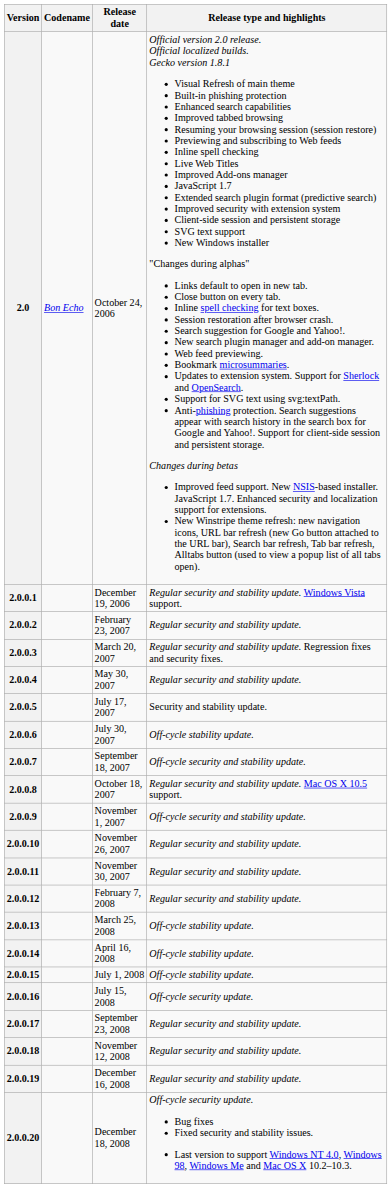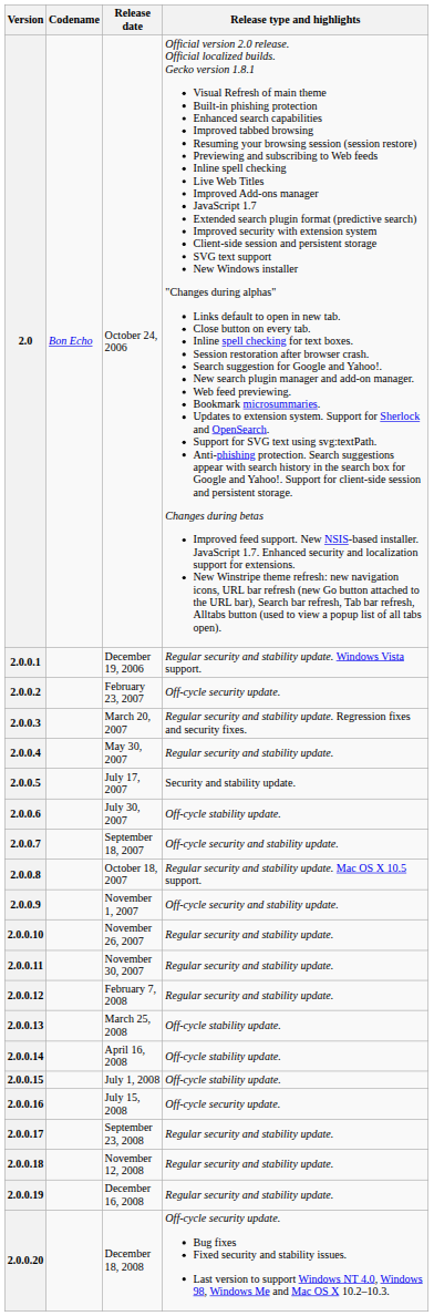 <table class="wikitable mw-collapsible">
 <tr>
 <th scope="col">Version</th>
 <th scope="col">Codename</th>
 <th scope="col">Release date</th>
 <th scope="col">Release type and highlights</th>
 </tr>
 <tr>
 <th scope="row">2.0</th>
 <td><em><a href='#'>Bon Echo</a></em></td>
 <td>October 24, 2006</td>
 <td><em>Official version 2.0 release.</em><br><em>Official localized builds.</em><br><em>Gecko version 1.8.1</em><ul><li>Visual Refresh of main theme</li><li>Built-in phishing protection</li><li>Enhanced search capabilities</li><li>Improved tabbed browsing</li><li>Resuming your browsing session (session restore)</li><li>Previewing and subscribing to Web feeds</li><li>Inline spell checking</li><li>Live Web Titles</li><li>Improved Add-ons manager</li><li>JavaScript 1.7</li><li>Extended search plugin format (predictive search)</li><li>Improved security with extension system</li><li>Client-side session and persistent storage</li><li>SVG text support</li><li>New Windows installer</li></ul>"Changes during alphas"<ul><li>Links default to open in new tab.</li><li>Close button on every tab.</li><li>Inline <a href='#'>spell checking</a> for text boxes.</li><li>Session restoration after browser crash.</li><li>Search suggestion for Google and Yahoo!.</li><li>New search plugin manager and add-on manager.</li><li>Web feed previewing.</li><li>Bookmark <a href='#'>microsummaries</a>.</li><li>Updates to extension system. Support for <a href='#'>Sherlock</a> and <a href='#'>OpenSearch</a>.</li><li>Support for SVG text using svg:textPath.</li><li>Anti-<a href='#'>phishing</a> protection. Search suggestions appear with search history in the search box for Google and Yahoo!. Support for client-side session and persistent storage.</li></ul><em>Changes during betas</em><ul><li>Improved feed support. New <a href='#'>NSIS</a>-based installer. JavaScript 1.7. Enhanced security and localization support for extensions.</li><li>New Winstripe theme refresh: new navigation icons, URL bar refresh (new Go button attached to the URL bar), Search bar refresh, Tab bar refresh, Alltabs button (used to view a popup list of all tabs open).</li></ul></td>
 </tr>
 <tr>
 <th scope="row">2.0.0.1</th>
 <td></td>
 <td>December 19, 2006</td>
 <td><em>Regular security and stability update.</em> <a href='#'>Windows Vista</a> support.</td>
 </tr>
 <tr>
 <th scope="row">2.0.0.2</th>
 <td></td>
 <td>February 23, 2007</td>
-<td><em>Regular security and stability update.</em></td>
+<td><em>Off-cycle security update.</em></td>
 </tr>
 <tr>
 <th scope="row">2.0.0.3</th>
 <td></td>
 <td>March 20, 2007</td>
 <td><em>Regular security and stability update.</em> Regression fixes and security fixes.</td>
 </tr>
 <tr>
 <th scope="row">2.0.0.4</th>
 <td></td>
 <td>May 30, 2007</td>
 <td><em>Regular security and stability update.</em></td>
 </tr>
 <tr>
 <th scope="row">2.0.0.5</th>
 <td></td>
 <td>July 17, 2007</td>
 <td>Security and stability update.</td>
 </tr>
 <tr>
 <th scope="row">2.0.0.6</th>
 <td></td>
 <td>July 30, 2007</td>
 <td><em>Off-cycle stability update.</em></td>
 </tr>
 <tr>
 <th scope="row">2.0.0.7</th>
 <td></td>
 <td>September 18, 2007</td>
 <td><em>Off-cycle security and stability update.</em></td>
 </tr>
 <tr>
 <th scope="row">2.0.0.8</th>
 <td></td>
 <td>October 18, 2007</td>
 <td><em>Regular security and stability update.</em> <a href='#'>Mac OS X 10.5</a> support.</td>
 </tr>
 <tr>
 <th scope="row">2.0.0.9</th>
 <td></td>
 <td>November 1, 2007</td>
 <td><em>Off-cycle security and stability update.</em></td>
 </tr>
 <tr>
 <th scope="row">2.0.0.10</th>
 <td></td>
 <td>November 26, 2007</td>
 <td><em>Regular security and stability update.</em></td>
 </tr>
 <tr>
 <th scope="row">2.0.0.11</th>
 <td></td>
 <td>November 30, 2007</td>
 <td><em>Regular security and stability update.</em></td>
 </tr>
 <tr>
 <th scope="row">2.0.0.12</th>
 <td></td>
 <td>February 7, 2008</td>
 <td><em>Regular security and stability update.</em></td>
 </tr>
 <tr>
 <th scope="row">2.0.0.13</th>
 <td></td>
 <td>March 25, 2008</td>
 <td><em>Off-cycle stability update.</em></td>
 </tr>
 <tr>
 <th scope="row">2.0.0.14</th>
 <td></td>
 <td>April 16, 2008</td>
 <td><em>Off-cycle stability update.</em></td>
 </tr>
 <tr>
 <th scope="row">2.0.0.15</th>
 <td></td>
 <td>July 1, 2008</td>
 <td><em>Off-cycle stability update.</em></td>
 </tr>
 <tr>
 <th scope="row">2.0.0.16</th>
 <td></td>
 <td>July 15, 2008</td>
 <td><em>Off-cycle security update.</em></td>
 </tr>
 <tr>
 <th scope="row">2.0.0.17</th>
 <td></td>
 <td>September 23, 2008</td>
 <td><em>Regular security and stability update.</em></td>
 </tr>
 <tr>
 <th scope="row">2.0.0.18</th>
 <td></td>
 <td>November 12, 2008</td>
 <td><em>Regular security and stability update.</em></td>
 </tr>
 <tr>
 <th scope="row">2.0.0.19</th>
 <td></td>
 <td>December 16, 2008</td>
 <td><em>Regular security and stability update.</em></td>
 </tr>
 <tr>
 <th scope="row">2.0.0.20</th>
 <td></td>
 <td>December 18, 2008</td>
 <td><em>Off-cycle security update.</em><br><ul><li>Bug fixes</li><li>Fixed security and stability issues.</li></ul><ul><li>Last version to support <a href='#'>Windows NT 4.0</a>, <a href='#'>Windows 98</a>, <a href='#'>Windows Me</a> and <a href='#'>Mac OS X</a> 10.2–10.3.</li></ul></td>
 </tr>
 </table>
